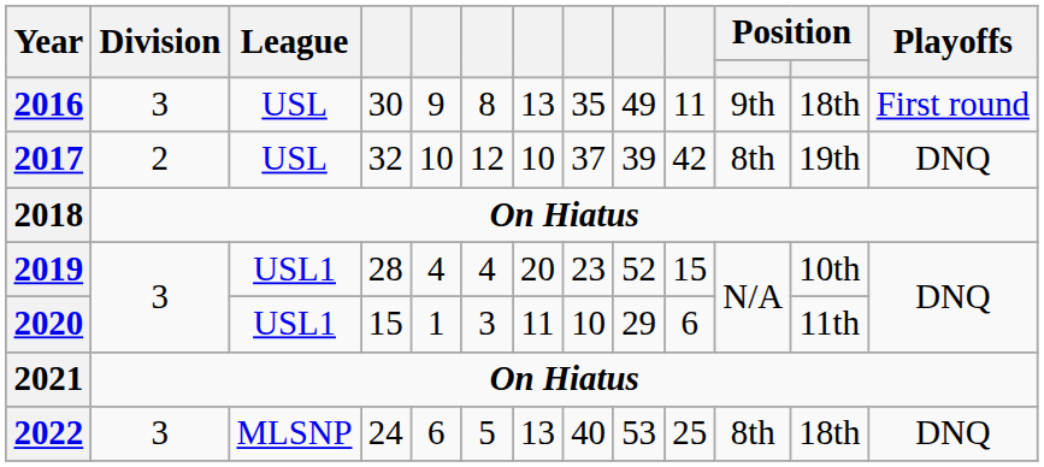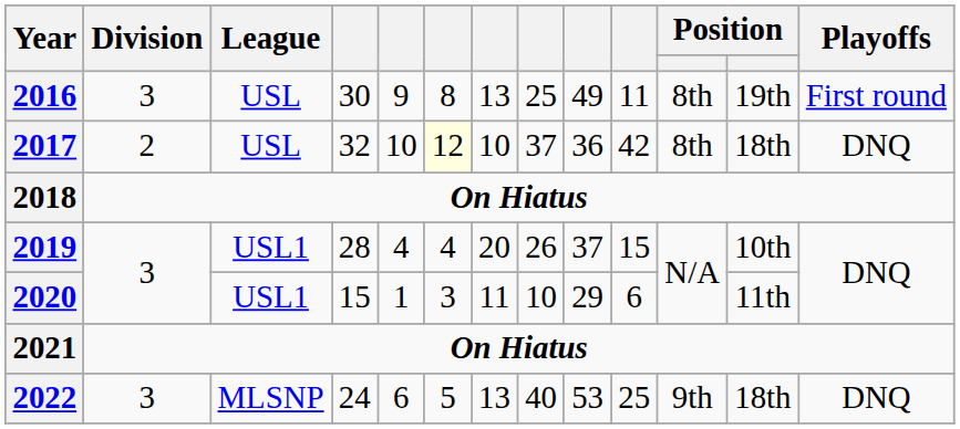 <table class="wikitable sortable" style="text-align: center">
 <tr>
 <th scope="col" rowspan="2">Year</th>
 <th rowspan="2" class="unsortable">Division</th>
 <th rowspan="2" class="unsortable">League</th>
 <th rowspan="2" class="unsortable"></th>
 <th rowspan="2"></th>
 <th rowspan="2"></th>
 <th rowspan="2"></th>
 <th rowspan="2"></th>
 <th rowspan="2"></th>
 <th rowspan="2"></th>
 <th colspan=2 class="unsortable">Position</th>
 <th scope="col" rowspan=2 class="unsortable">Playoffs</th>
 </tr>
 <tr>
 <th class="unsortable"></th>
 <th class="unsortable"></th>
 </tr>
 <tr>
 <th><a href='#'>2016</a></th>
 <td>3</td>
 <td><a href='#'>USL</a></td>
 <td>30</td>
 <td>9</td>
 <td>8</td>
 <td>13</td>
-<td>35</td>
+<td>25</td>
 <td>49</td>
 <td>11</td>
-<td>9th</td>
-<td>18th</td>
+<td>8th</td>
+<td>19th</td>
 <td><a href='#'>First round</a></td>
 </tr>
 <tr>
 <th><a href='#'>2017</a></th>
 <td>2</td>
 <td><a href='#'>USL</a></td>
 <td>32</td>
 <td>10</td>
-<td>12</td>
+<td style="background: lightyellow;">12</td>
 <td>10</td>
 <td>37</td>
-<td>39</td>
+<td>36</td>
 <td>42</td>
 <td>8th</td>
-<td>19th</td>
+<td>18th</td>
 <td>DNQ</td>
 </tr>
 <tr>
 <th>2018</th>
 <td colspan="12"><strong><em>On Hiatus</em></strong></td>
 </tr>
 <tr>
 <th><a href='#'>2019</a></th>
 <td rowspan=2>3</td>
 <td><a href='#'>USL1</a></td>
 <td>28</td>
 <td>4</td>
 <td>4</td>
 <td>20</td>
-<td>23</td>
-<td>52</td>
+<td>26</td>
+<td>37</td>
 <td>15</td>
 <td rowspan=2>N/A</td>
 <td>10th</td>
 <td rowspan=2>DNQ</td>
 </tr>
 <tr>
 <th><a href='#'>2020</a></th>
 <td><a href='#'>USL1</a></td>
 <td>15</td>
 <td>1</td>
 <td>3</td>
 <td>11</td>
 <td>10</td>
 <td>29</td>
 <td>6</td>
 <td>11th</td>
 </tr>
 <tr>
 <th>2021</th>
 <td colspan="12"><strong><em>On Hiatus</em></strong></td>
 </tr>
 <tr>
 <th><a href='#'>2022</a></th>
 <td>3</td>
 <td><a href='#'>MLSNP</a></td>
 <td>24</td>
 <td>6</td>
 <td>5</td>
 <td>13</td>
 <td>40</td>
 <td>53</td>
 <td>25</td>
-<td>8th</td>
+<td>9th</td>
 <td>18th</td>
 <td>DNQ</td>
 </tr>
 </table>
